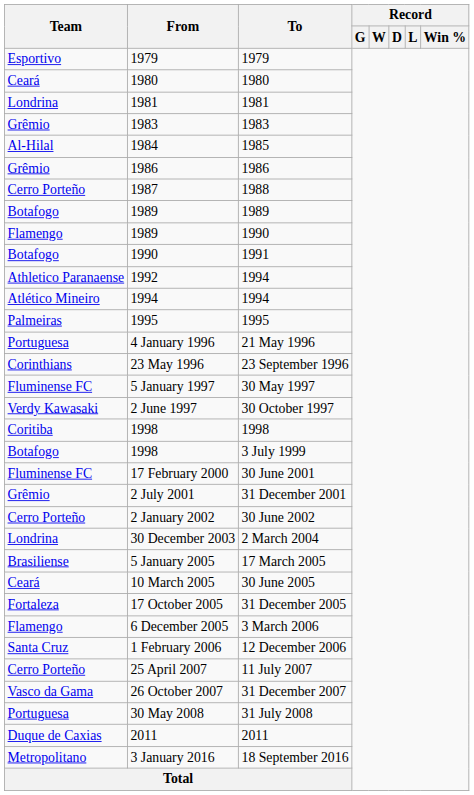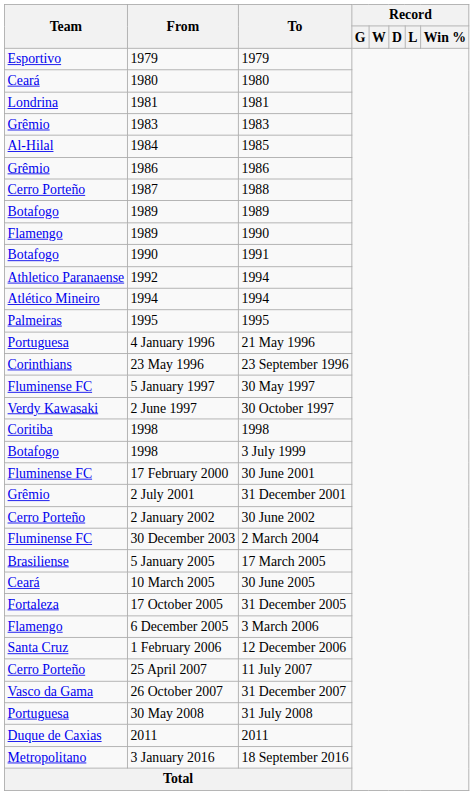 <table class="wikitable" style="text-align: center">
 <tr>
 <th rowspan="2">Team</th>
 <th rowspan="2">From</th>
 <th rowspan="2">To</th>
 <th colspan="5">Record</th>
 </tr>
 <tr>
 <th>G</th>
 <th>W</th>
 <th>D</th>
 <th>L</th>
 <th>Win %</th>
 </tr>
 <tr>
 <td align="left"><a href='#'>Esportivo</a></td>
 <td align="left">1979</td>
 <td align="left">1979<br></td>
 </tr>
 <tr>
 <td align="left"><a href='#'>Ceará</a></td>
 <td align="left">1980</td>
 <td align="left">1980<br></td>
 </tr>
 <tr>
 <td align="left"><a href='#'>Londrina</a></td>
 <td align="left">1981</td>
 <td align="left">1981<br></td>
 </tr>
 <tr>
 <td align="left"><a href='#'>Grêmio</a></td>
 <td align="left">1983</td>
 <td align="left">1983<br></td>
 </tr>
 <tr>
 <td align="left"><a href='#'>Al-Hilal</a></td>
 <td align="left">1984</td>
 <td align="left">1985<br></td>
 </tr>
 <tr>
 <td align="left"><a href='#'>Grêmio</a></td>
 <td align="left">1986</td>
 <td align="left">1986<br></td>
 </tr>
 <tr>
 <td align="left"><a href='#'>Cerro Porteño</a></td>
 <td align="left">1987</td>
 <td align="left">1988<br></td>
 </tr>
 <tr>
 <td align="left"><a href='#'>Botafogo</a></td>
 <td align="left">1989</td>
 <td align="left">1989<br></td>
 </tr>
 <tr>
 <td align="left"><a href='#'>Flamengo</a></td>
 <td align="left">1989</td>
 <td align="left">1990<br></td>
 </tr>
 <tr>
 <td align="left"><a href='#'>Botafogo</a></td>
 <td align="left">1990</td>
 <td align="left">1991<br></td>
 </tr>
 <tr>
 <td align="left"><a href='#'>Athletico Paranaense</a></td>
 <td align="left">1992</td>
 <td align="left">1994<br></td>
 </tr>
 <tr>
 <td align="left"><a href='#'>Atlético Mineiro</a></td>
 <td align="left">1994</td>
 <td align="left">1994<br></td>
 </tr>
 <tr>
 <td align="left"><a href='#'>Palmeiras</a></td>
 <td align="left">1995</td>
 <td align="left">1995<br></td>
 </tr>
 <tr>
 <td align="left"><a href='#'>Portuguesa</a></td>
 <td align="left">4 January 1996</td>
 <td align="left">21 May 1996<br></td>
 </tr>
 <tr>
 <td align="left"><a href='#'>Corinthians</a></td>
 <td align="left">23 May 1996</td>
 <td align="left">23 September 1996<br></td>
 </tr>
 <tr>
 <td align="left"><a href='#'>Fluminense FC</a></td>
 <td align="left">5 January 1997</td>
 <td align="left">30 May 1997<br></td>
 </tr>
 <tr>
 <td align="left"><a href='#'>Verdy Kawasaki</a></td>
 <td align="left">2 June 1997</td>
 <td align="left">30 October 1997<br></td>
 </tr>
 <tr>
 <td align="left"><a href='#'>Coritiba</a></td>
 <td align="left">1998</td>
 <td align="left">1998<br></td>
 </tr>
 <tr>
 <td align="left"><a href='#'>Botafogo</a></td>
 <td align="left">1998</td>
 <td align="left">3 July 1999<br></td>
 </tr>
 <tr>
 <td align="left"><a href='#'>Fluminense FC</a></td>
 <td align="left">17 February 2000</td>
 <td align="left">30 June 2001<br></td>
 </tr>
 <tr>
 <td align="left"><a href='#'>Grêmio</a></td>
 <td align="left">2 July 2001</td>
 <td align="left">31 December 2001<br></td>
 </tr>
 <tr>
 <td align="left"><a href='#'>Cerro Porteño</a></td>
 <td align="left">2 January 2002</td>
 <td align="left">30 June 2002<br></td>
 </tr>
 <tr>
-<td align="left"><a href='#'>Londrina</a></td>
+<td align="left"><a href='#'>Fluminense FC</a></td>
 <td align="left">30 December 2003</td>
 <td align="left">2 March 2004<br></td>
 </tr>
 <tr>
 <td align="left"><a href='#'>Brasiliense</a></td>
 <td align="left">5 January 2005</td>
 <td align="left">17 March 2005<br></td>
 </tr>
 <tr>
 <td align="left"><a href='#'>Ceará</a></td>
 <td align="left">10 March 2005</td>
 <td align="left">30 June 2005<br></td>
 </tr>
 <tr>
 <td align="left"><a href='#'>Fortaleza</a></td>
 <td align="left">17 October 2005</td>
 <td align="left">31 December 2005<br></td>
 </tr>
 <tr>
 <td align="left"><a href='#'>Flamengo</a></td>
 <td align="left">6 December 2005</td>
 <td align="left">3 March 2006<br></td>
 </tr>
 <tr>
 <td align="left"><a href='#'>Santa Cruz</a></td>
 <td align="left">1 February 2006</td>
 <td align="left">12 December 2006<br></td>
 </tr>
 <tr>
 <td align="left"><a href='#'>Cerro Porteño</a></td>
 <td align="left">25 April 2007</td>
 <td align="left">11 July 2007<br></td>
 </tr>
 <tr>
 <td align="left"><a href='#'>Vasco da Gama</a></td>
 <td align="left">26 October 2007</td>
 <td align="left">31 December 2007<br></td>
 </tr>
 <tr>
 <td align="left"><a href='#'>Portuguesa</a></td>
 <td align="left">30 May 2008</td>
 <td align="left">31 July 2008<br></td>
 </tr>
 <tr>
 <td align="left"><a href='#'>Duque de Caxias</a></td>
 <td align="left">2011</td>
 <td align="left">2011<br></td>
 </tr>
 <tr>
 <td align="left"><a href='#'>Metropolitano</a></td>
 <td align="left">3 January 2016</td>
 <td align="left">18 September 2016<br></td>
 </tr>
 <tr>
 <th colspan="3">Total<br></th>
 </tr>
 </table>
